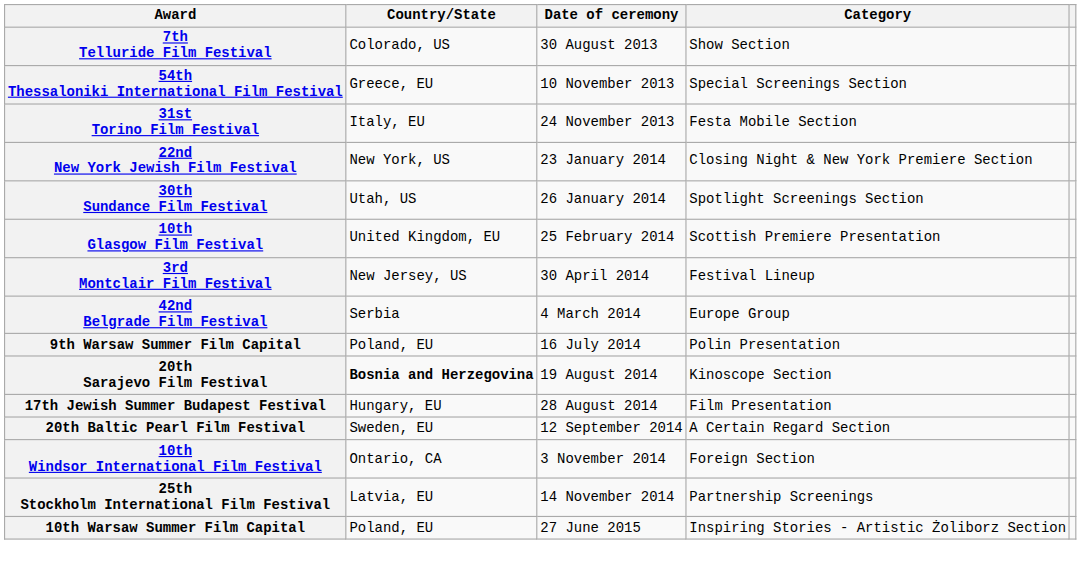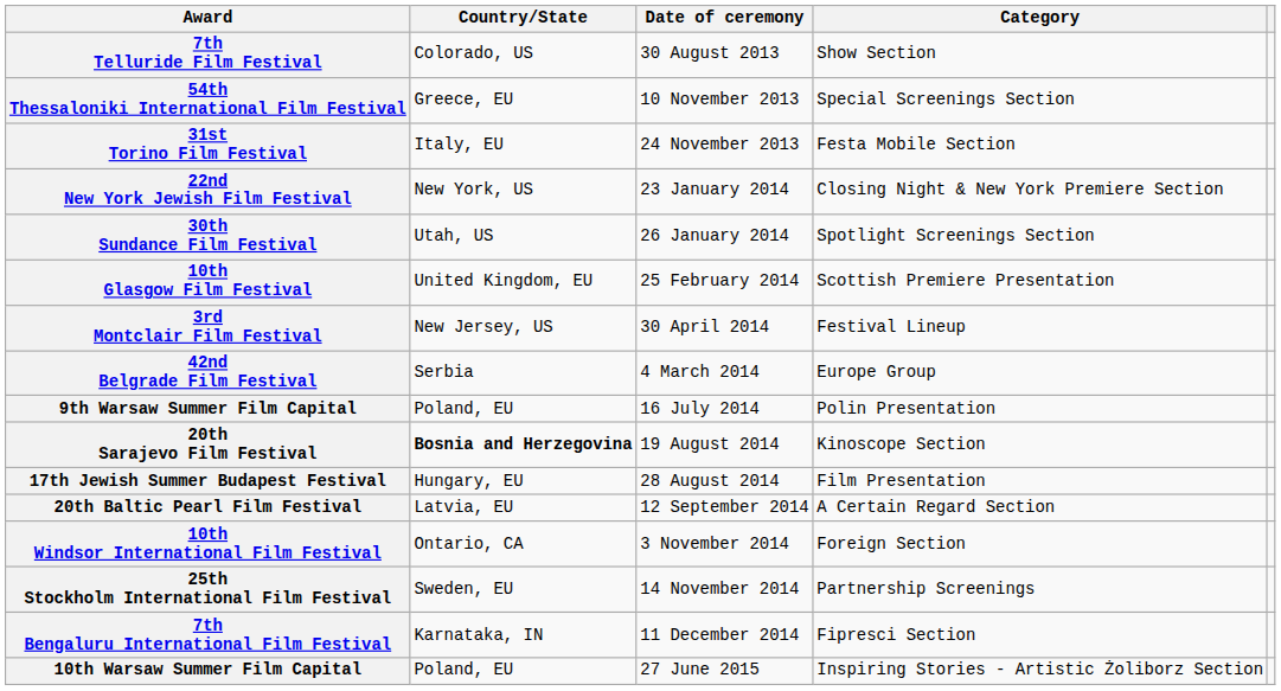 <table class="wikitable plainrowheaders sortable" style="font-size: 95%;">
 <tr>
 <th scope="col">Award</th>
 <th scope="col">Country/State</th>
 <th scope="col">Date of ceremony</th>
 <th scope="col">Category</th>
 <th scope="col" class="unsortable"></th>
 </tr>
 <tr>
 <th scope="row"><a href='#'>7th <br>Telluride Film Festival</a></th>
 <td scope="row">Colorado, US</td>
 <td scope="row">30 August 2013</td>
 <td>Show Section</td>
 <td style="text-align:center;"></td>
 </tr>
 <tr>
 <th scope="row"><a href='#'>54th <br>Thessaloniki International Film Festival</a></th>
 <td scope="row">Greece, EU</td>
 <td scope="row">10 November 2013</td>
 <td>Special Screenings Section</td>
 <td style="text-align:center;"></td>
 </tr>
 <tr>
 <th scope="row"><a href='#'>31st <br>Torino Film Festival</a></th>
 <td scope="row">Italy, EU</td>
 <td scope="row">24 November 2013</td>
 <td>Festa Mobile Section</td>
 <td style="text-align:center;"></td>
 </tr>
 <tr>
 <th scope="row"><a href='#'>22nd <br>New York Jewish Film Festival</a></th>
 <td scope="row">New York, US</td>
 <td scope="row">23 January 2014</td>
 <td>Closing Night & New York Premiere Section</td>
 <td style="text-align:center;"></td>
 </tr>
 <tr>
 <th scope="row"><a href='#'>30th <br>Sundance Film Festival</a></th>
 <td scope="row">Utah, US</td>
 <td scope="row">26 January 2014</td>
 <td>Spotlight Screenings Section</td>
 <td style="text-align:center;"></td>
 </tr>
 <tr>
 <th scope="row"><a href='#'>10th <br>Glasgow Film Festival</a></th>
 <td scope="row">United Kingdom, EU</td>
 <td scope="row">25 February 2014</td>
 <td>Scottish Premiere Presentation</td>
 <td style="text-align:center;"></td>
 </tr>
 <tr>
 <th scope="row"><a href='#'>3rd <br>Montclair Film Festival</a></th>
 <td scope="row">New Jersey, US</td>
 <td scope="row">30 April 2014</td>
 <td>Festival Lineup</td>
 <td style="text-align:center;"></td>
 </tr>
 <tr>
 <th scope="row"><a href='#'>42nd <br>Belgrade Film Festival</a></th>
 <td scope="row">Serbia</td>
 <td scope="row">4 March 2014</td>
 <td>Europe Group</td>
 <td style="text-align:center;"></td>
 </tr>
 <tr>
 <th scope="row">9th Warsaw Summer Film Capital</th>
 <td scope="row">Poland, EU</td>
 <td scope="row">16 July 2014</td>
 <td>Polin Presentation</td>
 <td style="text-align:center;"></td>
 </tr>
 <tr>
 <th scope="row">20th <br>Sarajevo Film Festival</th>
 <td scope="row"><strong>Bosnia and Herzegovina</strong></td>
 <td scope="row">19 August 2014</td>
 <td>Kinoscope Section</td>
 <td style="text-align:center;"></td>
 </tr>
 <tr>
 <th scope="row">17th Jewish Summer Budapest Festival</th>
 <td scope="row">Hungary, EU</td>
 <td scope="row">28 August 2014</td>
 <td>Film Presentation</td>
 <td style="text-align:center;"></td>
 </tr>
 <tr>
 <th scope="row">20th Baltic Pearl Film Festival</th>
-<td scope="row">Sweden, EU</td>
+<td scope="row">Latvia, EU</td>
 <td scope="row">12 September 2014</td>
 <td>A Certain Regard Section</td>
 <td style="text-align:center;"></td>
 </tr>
 <tr>
 <th scope="row"><a href='#'>10th <br>Windsor International Film Festival</a></th>
 <td scope="row">Ontario, CA</td>
 <td scope="row">3 November 2014</td>
 <td>Foreign Section</td>
 <td style="text-align:center;"></td>
 </tr>
 <tr>
 <th scope="row">25th <br>Stockholm International Film Festival</th>
-<td scope="row">Latvia, EU</td>
+<td scope="row">Sweden, EU</td>
 <td scope="row">14 November 2014</td>
 <td>Partnership Screenings</td>
+<td style="text-align:center;"></td>
+</tr>
+<tr>
+<th scope="row"><a href='#'>7th <br>Bengaluru International Film Festival</a></th>
+<td scope="row">Karnataka, IN</td>
+<td scope="row">11 December 2014</td>
+<td>Fipresci Section</td>
 <td style="text-align:center;"></td>
 </tr>
 <tr>
 <th scope="row">10th Warsaw Summer Film Capital</th>
 <td scope="row">Poland, EU</td>
 <td scope="row">27 June 2015</td>
 <td>Inspiring Stories - Artistic Żoliborz Section</td>
 <td style="text-align:center;"></td>
 </tr>
 </table>
